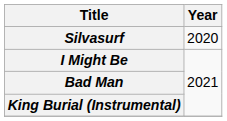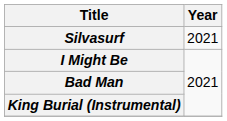 <table class="wikitable plainrowheaders" style="text-align:center;">
 <tr>
 <th scope="col">Title</th>
 <th scope="col">Year</th>
 </tr>
 <tr>
 <th scope="row"><em>Silvasurf</em></th>
-<td rowspan="1">2020</td>
+<td rowspan="1">2021</td>
 </tr>
 <tr>
 <th scope="row"><em>I Might Be</em></th>
 <td rowspan="3">2021</td>
 </tr>
 <tr>
 <th scope="row"><em>Bad Man</em></th>
 </tr>
 <tr>
 <th scope="row"><em>King Burial (Instrumental)</em></th>
 </tr>
 <tr>
 </tr>
 </table>
